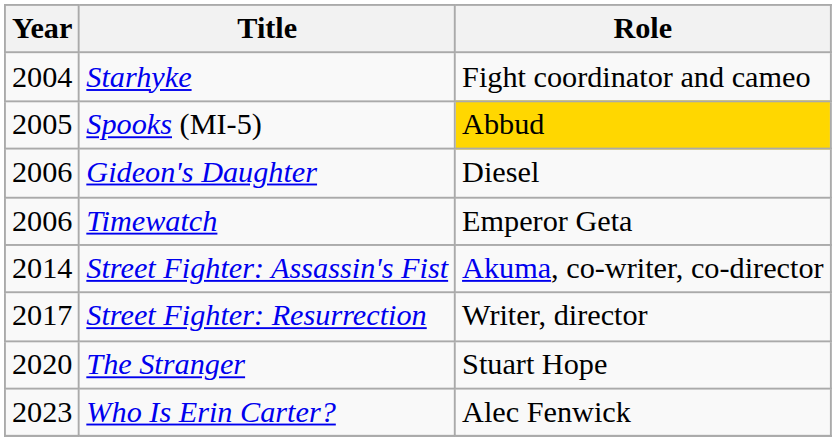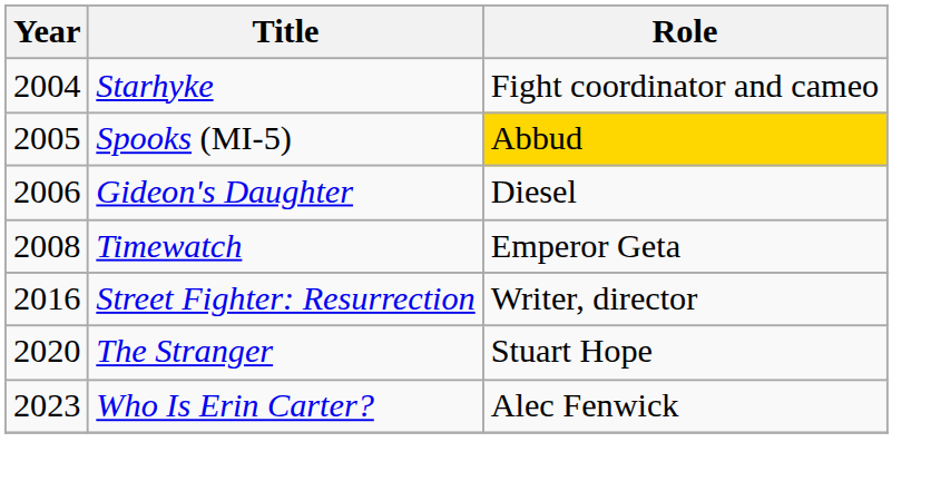 <table class="wikitable sortable">
 <tr>
 <th>Year</th>
 <th>Title</th>
 <th>Role</th>
 </tr>
 <tr>
 <td>2004</td>
 <td><em><a href='#'>Starhyke</a></em></td>
 <td>Fight coordinator and cameo</td>
 </tr>
 <tr>
 <td>2005</td>
 <td><em><a href='#'>Spooks</a></em> (MI-5)</td>
 <td style="background: gold;">Abbud</td>
 </tr>
 <tr>
 <td>2006</td>
 <td><em><a href='#'>Gideon's Daughter</a></em></td>
 <td>Diesel</td>
 </tr>
 <tr>
-<td>2006</td>
+<td>2008</td>
 <td><em><a href='#'>Timewatch</a></em></td>
 <td>Emperor Geta</td>
 </tr>
 <tr>
-<td>2014</td>
-<td><em><a href='#'>Street Fighter: Assassin's Fist</a></em></td>
-<td><a href='#'>Akuma</a>, co-writer, co-director</td>
-</tr>
-<tr>
-<td>2017</td>
+<td>2016</td>
 <td><em><a href='#'>Street Fighter: Resurrection</a></em></td>
 <td>Writer, director</td>
 </tr>
 <tr>
 <td>2020</td>
 <td><em><a href='#'>The Stranger</a></em></td>
 <td>Stuart Hope</td>
 </tr>
 <tr>
 <td>2023</td>
 <td><em><a href='#'>Who Is Erin Carter?</a></em></td>
 <td>Alec Fenwick</td>
 </tr>
 <tr>
 </tr>
 </table>
